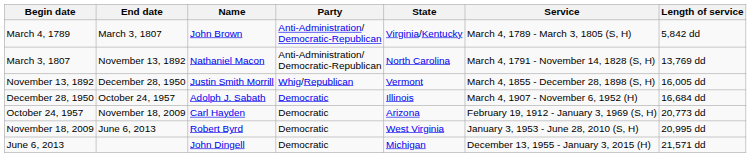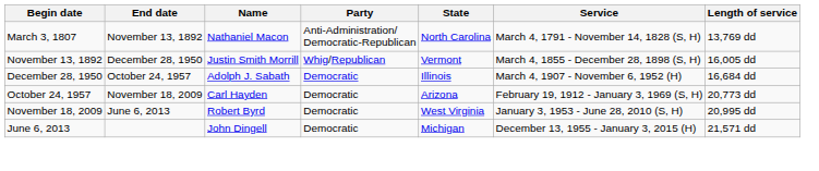 <table class="wikitable">
 <tr>
 <th>Begin date</th>
 <th>End date</th>
 <th>Name</th>
 <th>Party</th>
 <th>State</th>
 <th>Service</th>
 <th>Length of service</th>
-</tr>
-<tr>
-<td>March 4, 1789</td>
-<td>March 3, 1807</td>
-<td><a href='#'>John Brown</a></td>
-<td><a href='#'>Anti-Administration</a>/<br><a href='#'>Democratic-Republican</a></td>
-<td><a href='#'>Virginia</a>/<a href='#'>Kentucky</a></td>
-<td>March 4, 1789 - March 3, 1805 (S, H)</td>
-<td>5,842 dd</td>
 </tr>
 <tr>
 <td>March 3, 1807</td>
 <td>November 13, 1892</td>
 <td><a href='#'>Nathaniel Macon</a></td>
 <td>Anti-Administration/<br>Democratic-Republican</td>
 <td><a href='#'>North Carolina</a></td>
 <td>March 4, 1791 - November 14, 1828 (S, H)</td>
 <td>13,769 dd</td>
 </tr>
 <tr>
 <td>November 13, 1892</td>
 <td>December 28, 1950</td>
 <td><a href='#'>Justin Smith Morrill</a></td>
 <td><a href='#'>Whig</a>/<a href='#'>Republican</a></td>
 <td><a href='#'>Vermont</a></td>
 <td>March 4, 1855 - December 28, 1898 (S, H)</td>
 <td>16,005 dd</td>
 </tr>
 <tr>
 <td>December 28, 1950</td>
 <td>October 24, 1957</td>
 <td><a href='#'>Adolph J. Sabath</a></td>
 <td><a href='#'>Democratic</a></td>
 <td><a href='#'>Illinois</a></td>
 <td>March 4, 1907 - November 6, 1952 (H)</td>
 <td>16,684 dd</td>
 </tr>
 <tr>
 <td>October 24, 1957</td>
 <td>November 18, 2009</td>
 <td><a href='#'>Carl Hayden</a></td>
 <td>Democratic</td>
 <td><a href='#'>Arizona</a></td>
 <td>February 19, 1912 - January 3, 1969 (S, H)</td>
 <td>20,773 dd</td>
 </tr>
 <tr>
 <td>November 18, 2009</td>
 <td>June 6, 2013</td>
 <td><a href='#'>Robert Byrd</a></td>
 <td>Democratic</td>
 <td><a href='#'>West Virginia</a></td>
 <td>January 3, 1953 - June 28, 2010 (S, H)</td>
 <td>20,995 dd</td>
 </tr>
 <tr>
 <td>June 6, 2013</td>
 <td></td>
 <td><a href='#'>John Dingell</a></td>
 <td>Democratic</td>
 <td><a href='#'>Michigan</a></td>
 <td>December 13, 1955 - January 3, 2015 (H)</td>
 <td>21,571 dd</td>
 </tr>
 </table>
